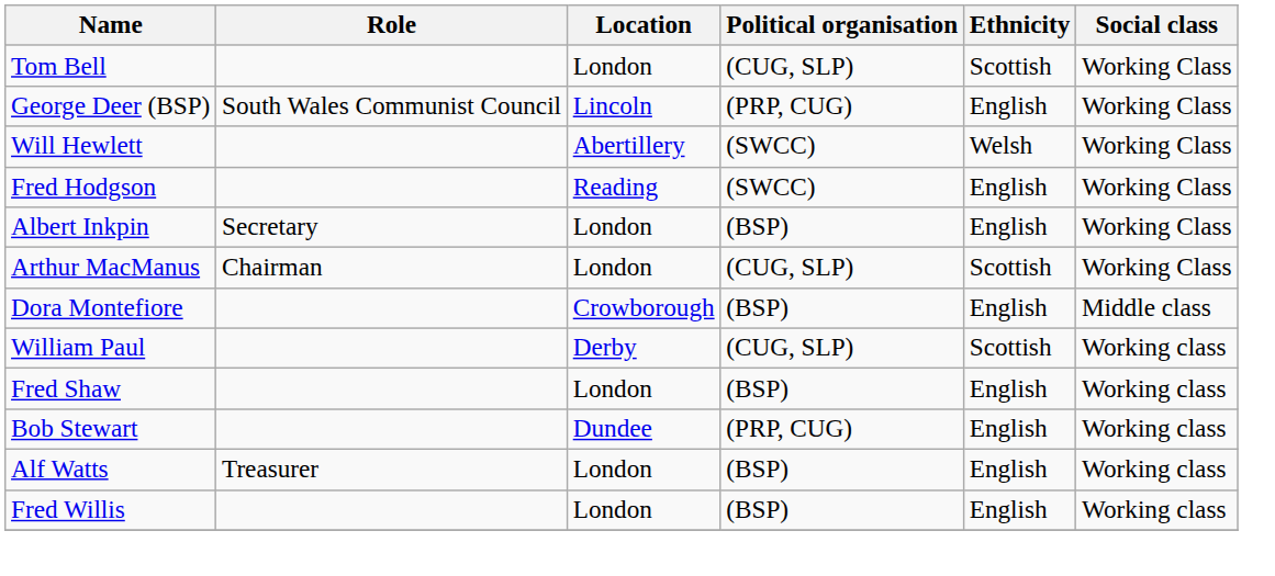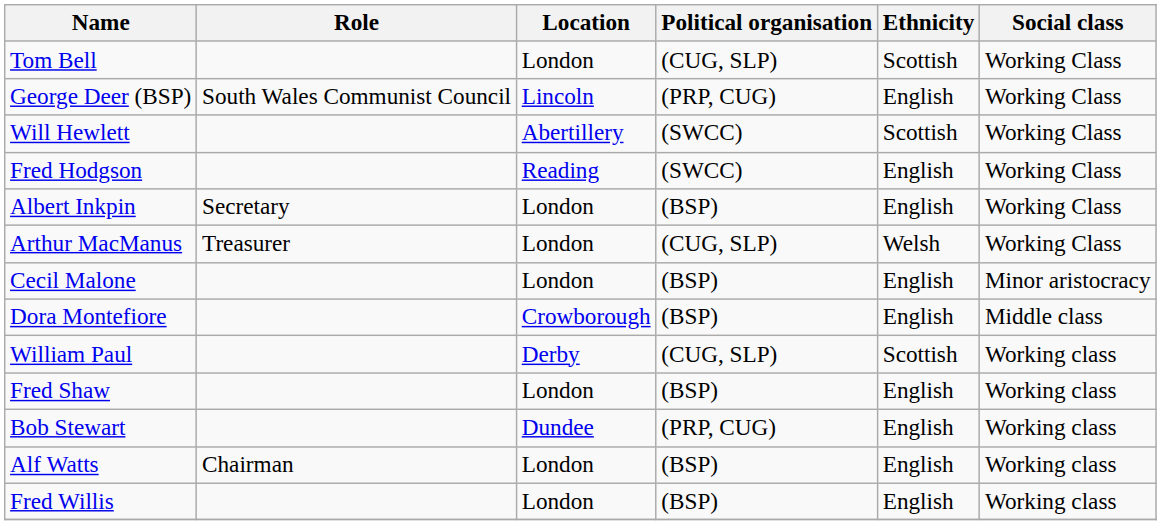 <table class="wikitable">
 <tr>
 <th>Name</th>
 <th>Role</th>
 <th>Location</th>
 <th>Political organisation</th>
 <th>Ethnicity</th>
 <th>Social class</th>
 </tr>
 <tr>
 <td><a href='#'>Tom Bell</a></td>
 <td></td>
 <td>London</td>
 <td>(CUG, SLP)</td>
 <td>Scottish</td>
 <td>Working Class</td>
 </tr>
 <tr>
 <td><a href='#'>George Deer</a> (BSP)</td>
 <td>South Wales Communist Council</td>
 <td><a href='#'>Lincoln</a></td>
 <td>(PRP, CUG)</td>
 <td>English</td>
 <td>Working Class</td>
 </tr>
 <tr>
 <td><a href='#'>Will Hewlett</a></td>
 <td></td>
 <td><a href='#'>Abertillery</a></td>
 <td>(SWCC)</td>
-<td>Welsh</td>
+<td>Scottish</td>
 <td>Working Class</td>
 </tr>
 <tr>
 <td><a href='#'>Fred Hodgson</a></td>
 <td></td>
 <td><a href='#'>Reading</a></td>
 <td>(SWCC)</td>
 <td>English</td>
 <td>Working Class</td>
 </tr>
 <tr>
 <td><a href='#'>Albert Inkpin</a></td>
 <td>Secretary</td>
 <td>London</td>
 <td>(BSP)</td>
 <td>English</td>
 <td>Working Class</td>
 </tr>
 <tr>
 <td><a href='#'>Arthur MacManus</a></td>
-<td>Chairman</td>
+<td>Treasurer</td>
 <td>London</td>
 <td>(CUG, SLP)</td>
-<td>Scottish</td>
+<td>Welsh</td>
 <td>Working Class</td>
+</tr>
+<tr>
+<td><a href='#'>Cecil Malone</a></td>
+<td></td>
+<td>London</td>
+<td>(BSP)</td>
+<td>English</td>
+<td>Minor aristocracy</td>
 </tr>
 <tr>
 <td><a href='#'>Dora Montefiore</a></td>
 <td></td>
 <td><a href='#'>Crowborough</a></td>
 <td>(BSP)</td>
 <td>English</td>
 <td>Middle class</td>
 </tr>
 <tr>
 <td><a href='#'>William Paul</a></td>
 <td></td>
 <td><a href='#'>Derby</a></td>
 <td>(CUG, SLP)</td>
 <td>Scottish</td>
 <td>Working class</td>
 </tr>
 <tr>
 <td><a href='#'>Fred Shaw</a></td>
 <td></td>
 <td>London</td>
 <td>(BSP)</td>
 <td>English</td>
 <td>Working class</td>
 </tr>
 <tr>
 <td><a href='#'>Bob Stewart</a></td>
 <td></td>
 <td><a href='#'>Dundee</a></td>
 <td>(PRP, CUG)</td>
 <td>English</td>
 <td>Working class</td>
 </tr>
 <tr>
 <td><a href='#'>Alf Watts</a></td>
-<td>Treasurer</td>
+<td>Chairman</td>
 <td>London</td>
 <td>(BSP)</td>
 <td>English</td>
 <td>Working class</td>
 </tr>
 <tr>
 <td><a href='#'>Fred Willis</a></td>
 <td></td>
 <td>London</td>
 <td>(BSP)</td>
 <td>English</td>
 <td>Working class</td>
 </tr>
 <tr>
 </tr>
 </table>
